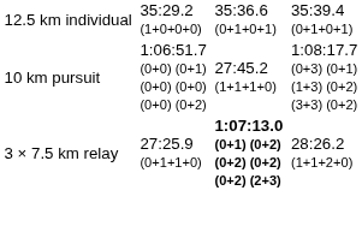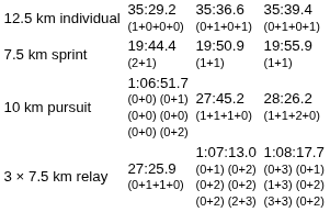 <table>
 <tr>
 <td>12.5 km individual<br><em></em></td>
 <td></td>
 <td>35:29.2<br><small>(1+0+0+0)</small></td>
 <td></td>
 <td>35:36.6<br><small>(0+1+0+1)</small></td>
 <td></td>
 <td>35:39.4<br><small>(0+1+0+1)</small></td>
 </tr>
 <tr>
+<td>7.5 km sprint<br><em></em></td>
+<td></td>
+<td>19:44.4<br><small>(2+1)</small></td>
+<td></td>
+<td>19:50.9<br><small>(1+1)</small></td>
+<td></td>
+<td>19:55.9<br><small>(1+1)</small></td>
+</tr>
+<tr>
 <td>10 km pursuit<br><em></em></td>
 <td></td>
 <td>1:06:51.7<br><small>(0+0) (0+1)<br>(0+0) (0+0)<br>(0+0) (0+2)</small></td>
 <td></td>
 <td>27:45.2<br><small>(1+1+1+0)</small></td>
 <td></td>
-<td>1:08:17.7<br><small>(0+3) (0+1)<br>(1+3) (0+2)<br>(3+3) (0+2)</small></td>
+<td>28:26.2<br><small>(1+1+2+0)</small></td>
 </tr>
 <tr>
 <td>3 × 7.5 km relay<br><em></em></td>
 <td></td>
 <td>27:25.9<br><small>(0+1+1+0)</small></td>
 <td></td>
-<td><strong>1:07:13.0<br><small>(0+1) (0+2)<br>(0+2) (0+2)<br>(0+2) (2+3)</small></strong></td>
+<td>1:07:13.0<br><small>(0+1) (0+2)<br>(0+2) (0+2)<br>(0+2) (2+3)</small></td>
 <td></td>
-<td>28:26.2<br><small>(1+1+2+0)</small></td>
+<td>1:08:17.7<br><small>(0+3) (0+1)<br>(1+3) (0+2)<br>(3+3) (0+2)</small></td>
 </tr>
 </table>
